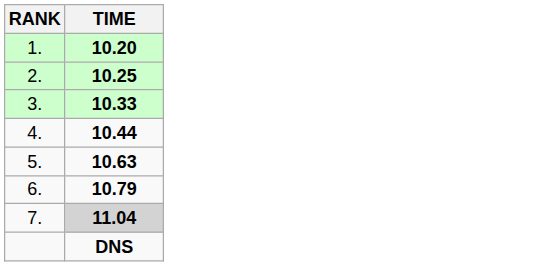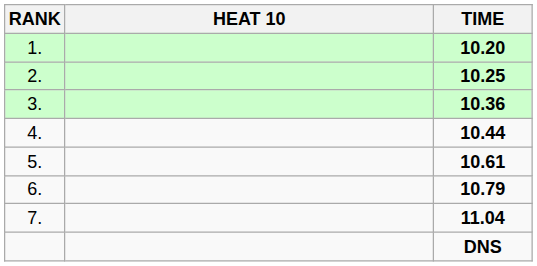 <table class="wikitable" style="border-collapse: collapse; font-size: 90%;">
 <tr>
 <th>RANK</th>
+<th style="width: 20em">HEAT 10</th>
 <th style="width: 5em">TIME</th>
 </tr>
 <tr style="background:#ccffcc;">
 <td align="center">1.</td>
+<td></td>
 <td align="center"><strong>10.20</strong></td>
 </tr>
 <tr style="background:#ccffcc;">
 <td align="center">2.</td>
+<td></td>
 <td align="center"><strong>10.25</strong></td>
 </tr>
 <tr style="background:#ccffcc;">
 <td align="center">3.</td>
-<td align="center"><strong>10.33</strong></td>
+<td></td>
+<td align="center"><strong>10.36</strong></td>
 </tr>
 <tr>
 <td align="center">4.</td>
+<td></td>
 <td align="center"><strong>10.44</strong></td>
 </tr>
 <tr>
 <td align="center">5.</td>
-<td align="center"><strong>10.63</strong></td>
+<td></td>
+<td align="center"><strong>10.61</strong></td>
 </tr>
 <tr>
 <td align="center">6.</td>
+<td></td>
 <td align="center"><strong>10.79</strong></td>
 </tr>
 <tr>
 <td align="center">7.</td>
-<td align="center" style="background: lightgrey;"><strong>11.04</strong></td>
+<td></td>
+<td align="center"><strong>11.04</strong></td>
 </tr>
 <tr>
 <td align="center"></td>
+<td></td>
 <td align="center"><strong>DNS</strong></td>
 </tr>
 </table>
